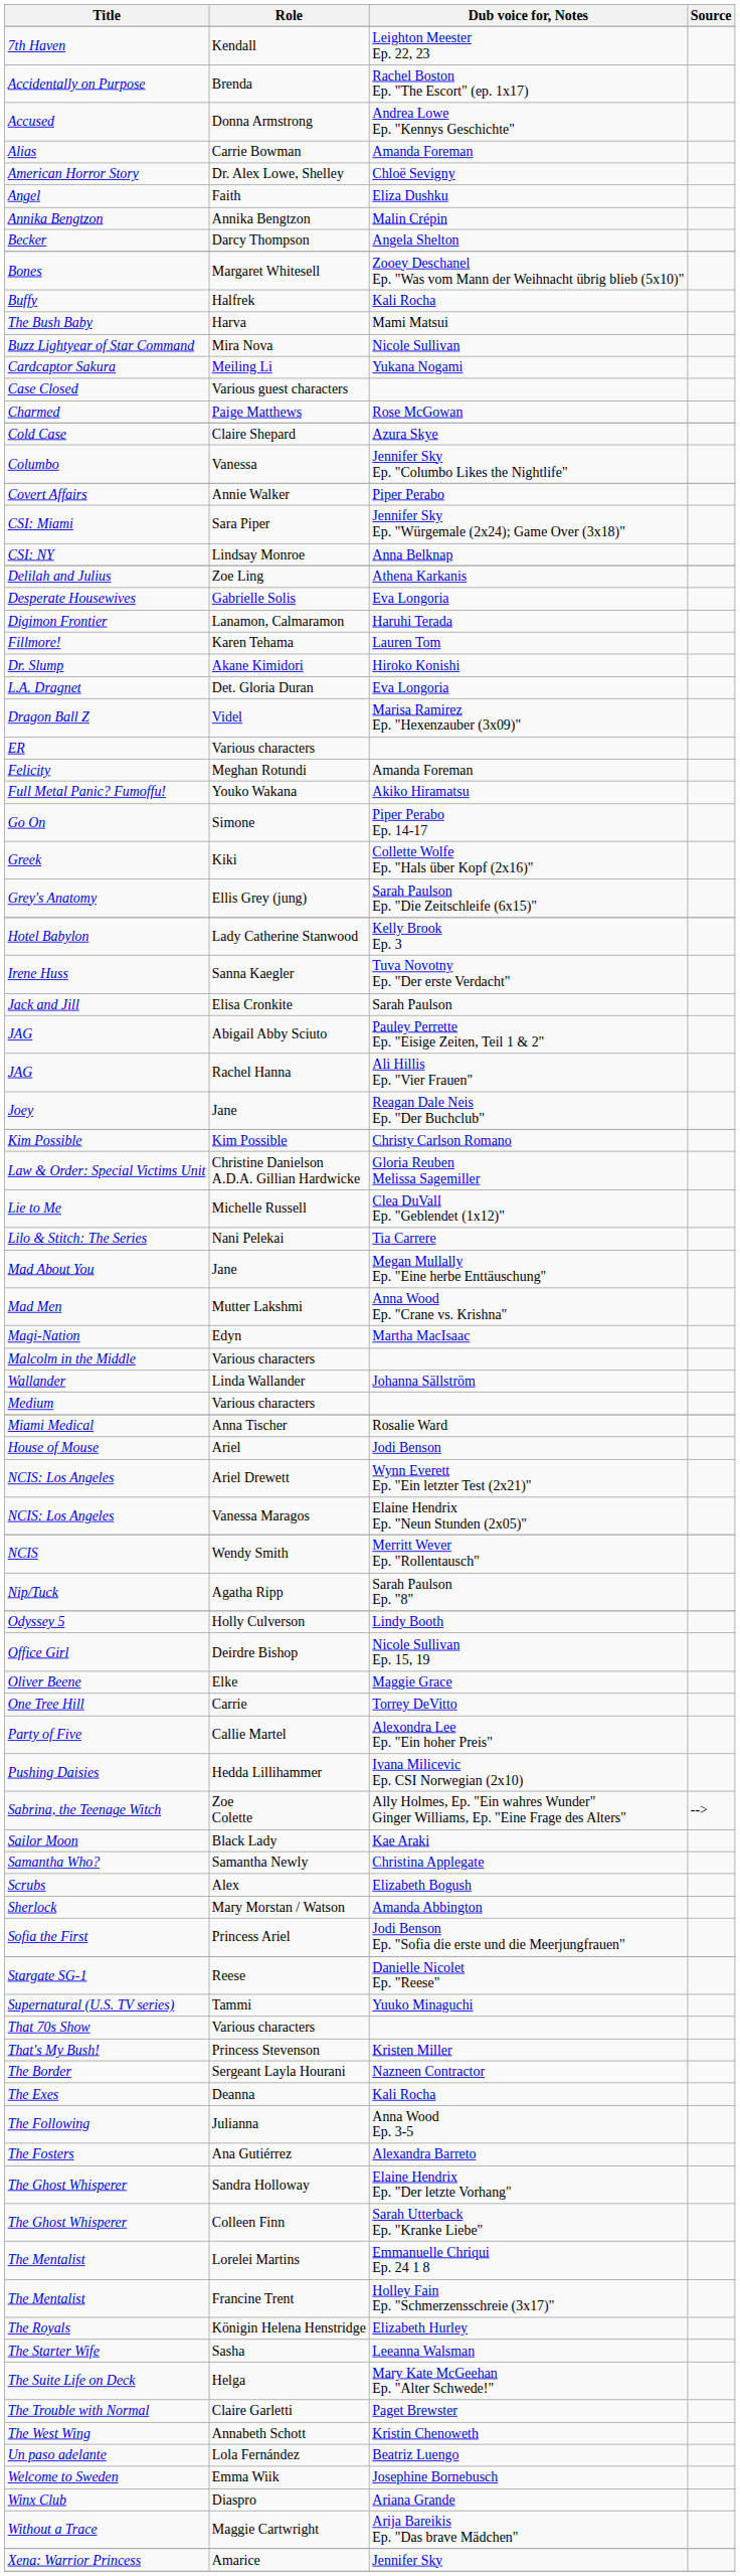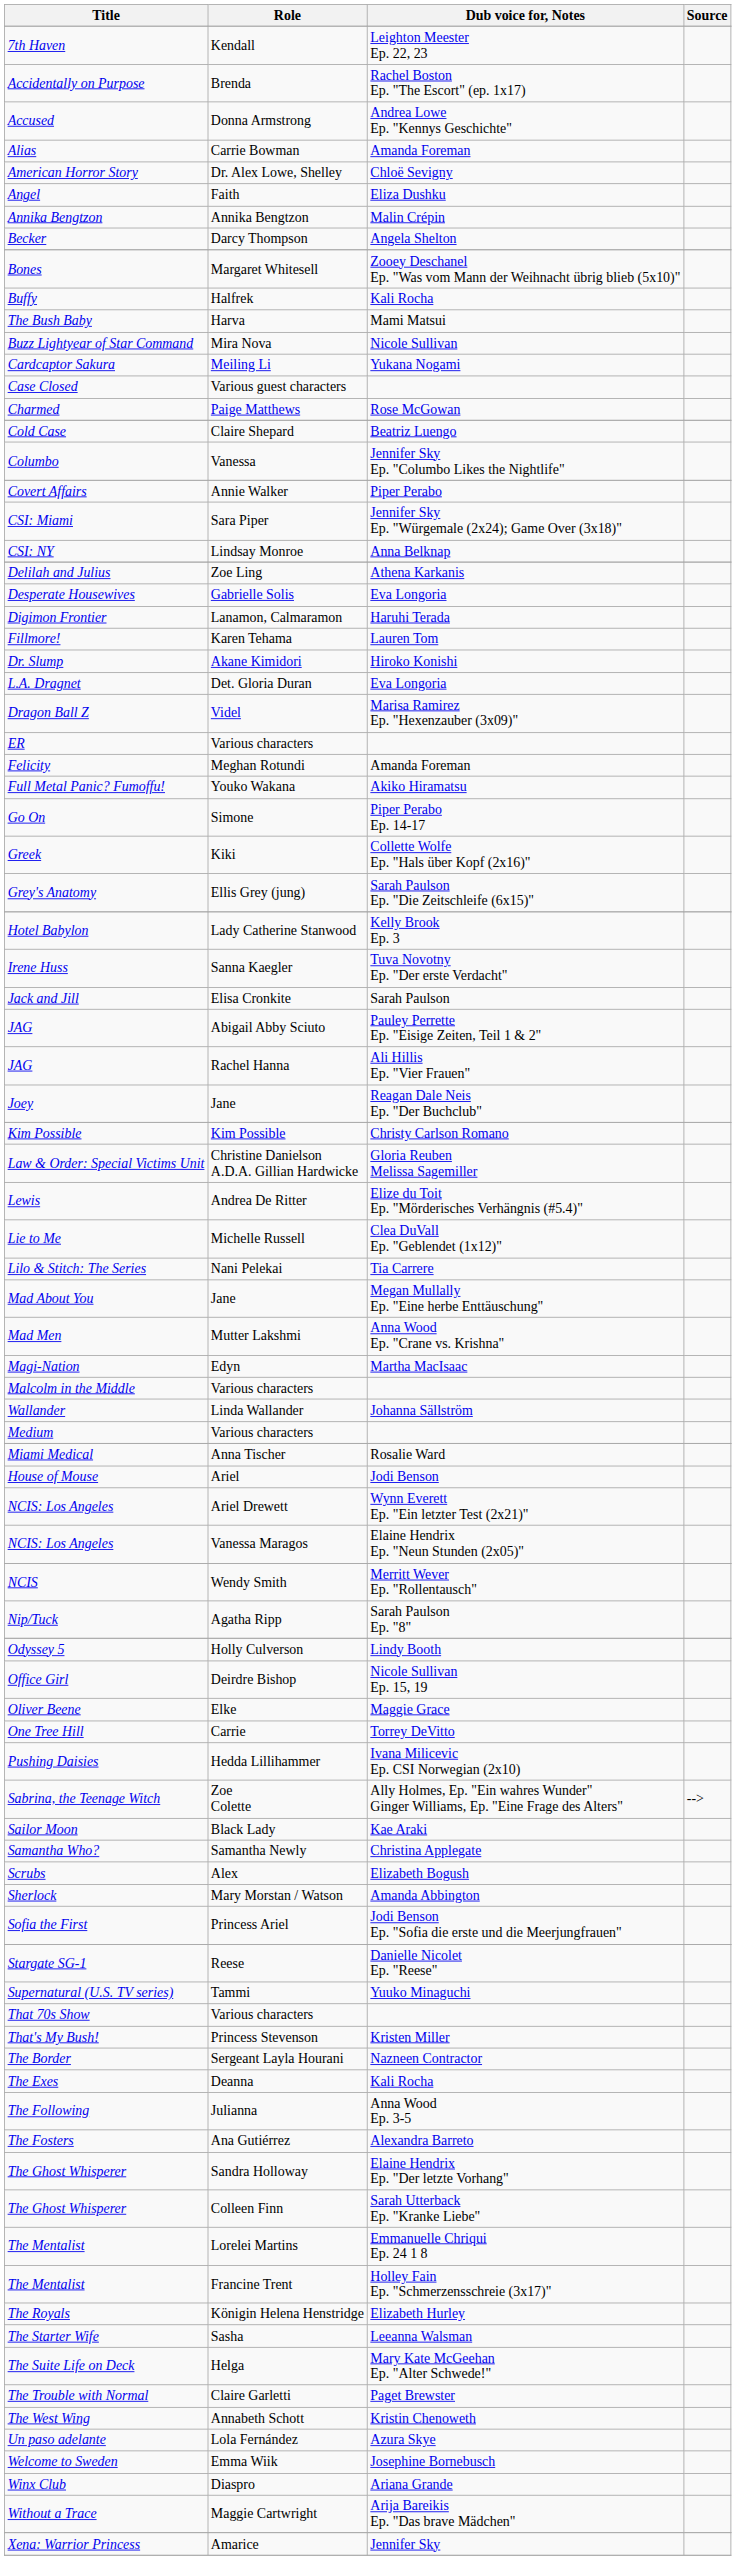 <table class="wikitable sortable plainrowheaders">
 <tr>
 <th>Title</th>
 <th>Role</th>
 <th>Dub voice for, Notes</th>
 <th class="unsortable">Source</th>
 </tr>
 <tr>
 </tr>
 <tr>
 <td><em><a href='#'>7th Haven</a></em></td>
 <td>Kendall</td>
 <td><a href='#'>Leighton Meester</a><br>Ep. 22, 23</td>
 <td></td>
 </tr>
 <tr>
 <td><em><a href='#'>Accidentally on Purpose</a></em></td>
 <td>Brenda</td>
 <td><a href='#'>Rachel Boston</a><br>Ep. "The Escort" (ep. 1x17)</td>
 <td></td>
 </tr>
 <tr>
 <td><em><a href='#'>Accused</a></em></td>
 <td>Donna Armstrong</td>
 <td><a href='#'>Andrea Lowe</a><br>Ep. "Kennys Geschichte"</td>
 <td></td>
 </tr>
 <tr>
 <td><em><a href='#'>Alias</a></em></td>
 <td>Carrie Bowman</td>
 <td><a href='#'>Amanda Foreman</a></td>
 <td></td>
 </tr>
 <tr>
 <td><em><a href='#'>American Horror Story</a></em></td>
 <td>Dr. Alex Lowe, Shelley</td>
 <td><a href='#'>Chloë Sevigny</a></td>
 <td></td>
 </tr>
 <tr>
 <td><em><a href='#'>Angel</a></em></td>
 <td>Faith</td>
 <td><a href='#'>Eliza Dushku</a></td>
 <td></td>
 </tr>
 <tr>
 <td><em><a href='#'>Annika Bengtzon</a></em></td>
 <td>Annika Bengtzon</td>
 <td><a href='#'>Malin Crépin</a></td>
 <td></td>
 </tr>
 <tr>
 <td><em><a href='#'>Becker</a></em></td>
 <td>Darcy Thompson</td>
 <td><a href='#'>Angela Shelton</a></td>
 <td></td>
 </tr>
 <tr>
 </tr>
 <tr>
 <td><em><a href='#'>Bones</a></em></td>
 <td>Margaret Whitesell</td>
 <td><a href='#'>Zooey Deschanel</a><br> Ep. "Was vom Mann der Weihnacht übrig blieb (5x10)"</td>
 <td></td>
 </tr>
 <tr>
 <td><em><a href='#'>Buffy</a></em></td>
 <td>Halfrek</td>
 <td><a href='#'>Kali Rocha</a></td>
 <td></td>
 </tr>
 <tr>
 <td><em><a href='#'>The Bush Baby</a></em></td>
 <td>Harva</td>
 <td>Mami Matsui</td>
 <td></td>
 </tr>
 <tr>
 <td><em><a href='#'>Buzz Lightyear of Star Command</a></em></td>
 <td>Mira Nova</td>
 <td><a href='#'>Nicole Sullivan</a></td>
 <td></td>
 </tr>
 <tr>
 <td><em><a href='#'>Cardcaptor Sakura</a></em></td>
 <td><a href='#'>Meiling Li</a></td>
 <td><a href='#'>Yukana Nogami</a></td>
 <td></td>
 </tr>
 <tr>
 <td><em><a href='#'>Case Closed</a></em></td>
 <td>Various guest characters</td>
 <td></td>
 <td></td>
 </tr>
 <tr>
 <td><em><a href='#'>Charmed</a></em></td>
 <td><a href='#'>Paige Matthews</a></td>
 <td><a href='#'>Rose McGowan</a></td>
 <td></td>
 </tr>
 <tr>
 </tr>
 <tr>
 <td><em><a href='#'>Cold Case</a></em></td>
 <td>Claire Shepard</td>
-<td><a href='#'>Azura Skye</a></td>
+<td><a href='#'>Beatriz Luengo</a></td>
 <td></td>
 </tr>
 <tr>
 <td><em><a href='#'>Columbo</a></em></td>
 <td>Vanessa</td>
 <td><a href='#'>Jennifer Sky</a><br>Ep. "Columbo Likes the Nightlife"</td>
 <td></td>
 </tr>
 <tr>
 </tr>
 <tr>
 <td><em><a href='#'>Covert Affairs</a></em></td>
 <td>Annie Walker</td>
 <td><a href='#'>Piper Perabo</a></td>
 <td></td>
 </tr>
 <tr>
 <td><em><a href='#'>CSI: Miami</a></em></td>
 <td>Sara Piper</td>
 <td><a href='#'>Jennifer Sky</a><br> Ep. "Würgemale (2x24); Game Over (3x18)"</td>
 <td></td>
 </tr>
 <tr>
 <td><em><a href='#'>CSI: NY</a></em></td>
 <td>Lindsay Monroe</td>
 <td><a href='#'>Anna Belknap</a></td>
 <td></td>
 </tr>
 <tr>
 </tr>
 <tr>
 <td><em><a href='#'>Delilah and Julius</a></em></td>
 <td>Zoe Ling</td>
 <td><a href='#'>Athena Karkanis</a></td>
 <td></td>
 </tr>
 <tr>
 <td><em><a href='#'>Desperate Housewives</a></em></td>
 <td><a href='#'>Gabrielle Solis</a></td>
 <td><a href='#'>Eva Longoria</a></td>
 <td></td>
 </tr>
 <tr>
 <td><em><a href='#'>Digimon Frontier</a></em></td>
 <td>Lanamon, Calmaramon</td>
 <td><a href='#'>Haruhi Terada</a></td>
 <td></td>
 </tr>
 <tr>
 <td><em><a href='#'>Fillmore!</a></em></td>
 <td>Karen Tehama</td>
 <td><a href='#'>Lauren Tom</a></td>
 <td></td>
 </tr>
 <tr>
 <td><em><a href='#'>Dr. Slump</a></em></td>
 <td><a href='#'>Akane Kimidori</a></td>
 <td><a href='#'>Hiroko Konishi</a></td>
 <td></td>
 </tr>
 <tr>
 <td><em><a href='#'>L.A. Dragnet</a></em></td>
 <td>Det. Gloria Duran</td>
 <td><a href='#'>Eva Longoria</a></td>
 <td></td>
 </tr>
 <tr>
 <td><em><a href='#'>Dragon Ball Z</a></em></td>
 <td><a href='#'>Videl</a></td>
 <td><a href='#'>Marisa Ramirez</a><br>Ep. "Hexenzauber (3x09)"</td>
 <td></td>
 </tr>
 <tr>
 <td><em><a href='#'>ER</a></em></td>
 <td>Various characters</td>
 <td></td>
 <td></td>
 </tr>
 <tr>
 <td><em><a href='#'>Felicity</a></em></td>
 <td>Meghan Rotundi</td>
 <td>Amanda Foreman</td>
 <td></td>
 </tr>
 <tr>
 <td><em><a href='#'>Full Metal Panic? Fumoffu!</a></em></td>
 <td>Youko Wakana</td>
 <td><a href='#'>Akiko Hiramatsu</a></td>
 <td></td>
 </tr>
 <tr>
 <td><em><a href='#'>Go On</a></em></td>
 <td>Simone</td>
 <td><a href='#'>Piper Perabo</a><br>Ep. 14-17</td>
 <td></td>
 </tr>
 <tr>
 <td><em><a href='#'>Greek</a></em></td>
 <td>Kiki</td>
 <td><a href='#'>Collette Wolfe</a><br>Ep. "Hals über Kopf (2x16)"</td>
 <td></td>
 </tr>
 <tr>
 <td><em><a href='#'>Grey's Anatomy</a></em></td>
 <td>Ellis Grey (jung)</td>
 <td><a href='#'>Sarah Paulson</a><br>Ep. "Die Zeitschleife (6x15)"</td>
 <td></td>
 </tr>
 <tr>
 </tr>
 <tr>
 </tr>
 <tr>
 </tr>
 <tr>
 </tr>
 <tr>
 <td><em><a href='#'>Hotel Babylon</a></em></td>
 <td>Lady Catherine Stanwood</td>
 <td><a href='#'>Kelly Brook</a><br>Ep. 3</td>
 <td></td>
 </tr>
 <tr>
 <td><em><a href='#'>Irene Huss</a></em></td>
 <td>Sanna Kaegler</td>
 <td><a href='#'>Tuva Novotny</a><br>Ep. "Der erste Verdacht"</td>
 <td></td>
 </tr>
 <tr>
 <td><em><a href='#'>Jack and Jill</a></em></td>
 <td>Elisa Cronkite</td>
 <td>Sarah Paulson</td>
 <td></td>
 </tr>
 <tr>
 <td><em><a href='#'>JAG</a></em></td>
 <td>Abigail Abby Sciuto</td>
 <td><a href='#'>Pauley Perrette</a><br>Ep. "Eisige Zeiten, Teil 1 & 2"</td>
 <td></td>
 </tr>
 <tr>
 <td><em><a href='#'>JAG</a></em></td>
 <td>Rachel Hanna</td>
 <td><a href='#'>Ali Hillis</a><br>Ep. "Vier Frauen"</td>
 <td></td>
 </tr>
 <tr>
 <td><em><a href='#'>Joey</a></em></td>
 <td>Jane</td>
 <td><a href='#'>Reagan Dale Neis</a><br>Ep. "Der Buchclub"</td>
 <td></td>
 </tr>
 <tr>
 </tr>
 <tr>
 <td><em><a href='#'>Kim Possible</a></em></td>
 <td><a href='#'>Kim Possible</a></td>
 <td><a href='#'>Christy Carlson Romano</a></td>
 <td></td>
 </tr>
 <tr>
 <td><em><a href='#'>Law & Order: Special Victims Unit</a></em></td>
 <td>Christine Danielson<br>A.D.A. Gillian Hardwicke</td>
 <td><a href='#'>Gloria Reuben</a><br><a href='#'>Melissa Sagemiller</a></td>
 <td></td>
 </tr>
 <tr>
+<td><em><a href='#'>Lewis</a></em></td>
+<td>Andrea De Ritter</td>
+<td><a href='#'>Elize du Toit</a><br>Ep. "Mörderisches Verhängnis (#5.4)"</td>
+<td></td>
+</tr>
+<tr>
 <td><em><a href='#'>Lie to Me</a></em></td>
 <td>Michelle Russell</td>
 <td><a href='#'>Clea DuVall</a><br>Ep. "Geblendet (1x12)"</td>
 <td></td>
 </tr>
 <tr>
 <td><em><a href='#'>Lilo & Stitch: The Series</a></em></td>
 <td>Nani Pelekai</td>
 <td><a href='#'>Tia Carrere</a></td>
 <td></td>
 </tr>
 <tr>
 <td><em><a href='#'>Mad About You</a></em></td>
 <td>Jane</td>
 <td><a href='#'>Megan Mullally</a><br>Ep. "Eine herbe Enttäuschung"</td>
 <td></td>
 </tr>
 <tr>
 <td><em><a href='#'>Mad Men</a></em></td>
 <td>Mutter Lakshmi</td>
 <td><a href='#'>Anna Wood</a><br>Ep. "Crane vs. Krishna"</td>
 <td></td>
 </tr>
 <tr>
 <td><em><a href='#'>Magi-Nation</a></em></td>
 <td>Edyn</td>
 <td><a href='#'>Martha MacIsaac</a></td>
 <td></td>
 </tr>
 <tr>
 <td><em><a href='#'>Malcolm in the Middle</a></em></td>
 <td>Various characters</td>
 <td></td>
 <td></td>
 </tr>
 <tr>
 <td><em><a href='#'>Wallander</a></em></td>
 <td>Linda Wallander</td>
 <td><a href='#'>Johanna Sällström</a></td>
 <td></td>
 </tr>
 <tr>
 <td><em><a href='#'>Medium</a></em></td>
 <td>Various characters</td>
 <td></td>
 <td></td>
 </tr>
 <tr>
 </tr>
 <tr>
 <td><em><a href='#'>Miami Medical</a></em></td>
 <td>Anna Tischer</td>
 <td>Rosalie Ward</td>
 <td></td>
 </tr>
 <tr>
 <td><em><a href='#'>House of Mouse</a></em></td>
 <td>Ariel</td>
 <td><a href='#'>Jodi Benson</a></td>
 <td></td>
 </tr>
 <tr>
 <td><em><a href='#'>NCIS: Los Angeles</a></em></td>
 <td>Ariel Drewett</td>
 <td><a href='#'>Wynn Everett</a><br>Ep. "Ein letzter Test (2x21)"</td>
 <td></td>
 </tr>
 <tr>
 <td><em><a href='#'>NCIS: Los Angeles</a></em></td>
 <td>Vanessa Maragos</td>
 <td>Elaine Hendrix<br> Ep. "Neun Stunden (2x05)"</td>
 <td></td>
 </tr>
 <tr>
 </tr>
 <tr>
 <td><em><a href='#'>NCIS</a></em></td>
 <td>Wendy Smith</td>
 <td><a href='#'>Merritt Wever</a><br>Ep. "Rollentausch"</td>
 <td></td>
 </tr>
 <tr>
 <td><em><a href='#'>Nip/Tuck</a></em></td>
 <td>Agatha Ripp</td>
 <td>Sarah Paulson<br>Ep. "8"</td>
 <td></td>
 </tr>
 <tr>
 </tr>
 <tr>
 <td><em><a href='#'>Odyssey 5</a></em></td>
 <td>Holly Culverson</td>
 <td><a href='#'>Lindy Booth</a></td>
 <td></td>
 </tr>
 <tr>
 <td><em><a href='#'>Office Girl</a></em></td>
 <td>Deirdre Bishop</td>
 <td><a href='#'>Nicole Sullivan</a><br>Ep. 15, 19</td>
 <td></td>
 </tr>
 <tr>
 <td><em><a href='#'>Oliver Beene</a></em></td>
 <td>Elke</td>
 <td><a href='#'>Maggie Grace</a></td>
 <td></td>
 </tr>
 <tr>
 <td><em><a href='#'>One Tree Hill</a></em></td>
 <td>Carrie</td>
 <td><a href='#'>Torrey DeVitto</a></td>
-<td></td>
-</tr>
-<tr>
-<td><em><a href='#'>Party of Five</a></em></td>
-<td>Callie Martel</td>
-<td><a href='#'>Alexondra Lee</a><br>Ep. "Ein hoher Preis"</td>
 <td></td>
 </tr>
 <tr>
 <td><em><a href='#'>Pushing Daisies</a></em></td>
 <td>Hedda Lillihammer</td>
 <td><a href='#'>Ivana Milicevic</a><br>Ep. CSI Norwegian (2x10)</td>
 <td></td>
 </tr>
 <tr>
 <td><em><a href='#'>Sabrina, the Teenage Witch</a></em></td>
 <td>Zoe<br>Colette</td>
 <td>Ally Holmes, Ep. "Ein wahres Wunder"<br>Ginger Williams, Ep. "Eine Frage des Alters"</td>
 <td> --></td>
 </tr>
 <tr>
 <td><em><a href='#'>Sailor Moon</a></em></td>
 <td>Black Lady</td>
 <td><a href='#'>Kae Araki</a></td>
 <td></td>
 </tr>
 <tr>
 <td><em><a href='#'>Samantha Who?</a></em></td>
 <td>Samantha Newly</td>
 <td><a href='#'>Christina Applegate</a></td>
 <td></td>
 </tr>
 <tr>
 <td><em><a href='#'>Scrubs</a></em></td>
 <td>Alex</td>
 <td><a href='#'>Elizabeth Bogush</a></td>
 <td></td>
 </tr>
 <tr>
 <td><em><a href='#'>Sherlock</a></em></td>
 <td>Mary Morstan / Watson</td>
 <td><a href='#'>Amanda Abbington</a></td>
 <td></td>
 </tr>
 <tr>
 <td><em><a href='#'>Sofia the First</a></em></td>
 <td>Princess Ariel</td>
 <td><a href='#'>Jodi Benson</a><br>Ep. "Sofia die erste und die Meerjungfrauen"</td>
 <td></td>
 </tr>
 <tr>
 </tr>
 <tr>
 <td><em><a href='#'>Stargate SG-1</a></em></td>
 <td>Reese</td>
 <td><a href='#'>Danielle Nicolet</a><br>Ep. "Reese"</td>
 <td></td>
 </tr>
 <tr>
 <td><em><a href='#'>Supernatural (U.S. TV series)</a></em></td>
 <td>Tammi</td>
 <td><a href='#'>Yuuko Minaguchi</a></td>
 <td></td>
 </tr>
 <tr>
 <td><em><a href='#'>That 70s Show</a></em></td>
 <td>Various characters</td>
 <td></td>
 <td></td>
 </tr>
 <tr>
 <td><em><a href='#'>That's My Bush!</a></em></td>
 <td>Princess Stevenson</td>
 <td><a href='#'>Kristen Miller</a></td>
 <td></td>
 </tr>
 <tr>
 <td><em><a href='#'>The Border</a></em></td>
 <td>Sergeant Layla Hourani</td>
 <td><a href='#'>Nazneen Contractor</a></td>
 <td></td>
 </tr>
 <tr>
 <td><em><a href='#'>The Exes</a></em></td>
 <td>Deanna</td>
 <td><a href='#'>Kali Rocha</a></td>
 <td></td>
 </tr>
 <tr>
 <td><em><a href='#'>The Following</a></em></td>
 <td>Julianna</td>
 <td>Anna Wood<br>Ep. 3-5</td>
 <td></td>
 </tr>
 <tr>
 <td><em><a href='#'>The Fosters</a></em></td>
 <td>Ana Gutiérrez</td>
 <td><a href='#'>Alexandra Barreto</a></td>
 <td></td>
 </tr>
 <tr>
 <td><em><a href='#'>The Ghost Whisperer</a></em></td>
 <td>Sandra Holloway</td>
 <td><a href='#'>Elaine Hendrix</a><br>Ep. "Der letzte Vorhang"</td>
 <td></td>
 </tr>
 <tr>
 <td><em><a href='#'>The Ghost Whisperer</a></em></td>
 <td>Colleen Finn</td>
 <td><a href='#'>Sarah Utterback</a><br>Ep. "Kranke Liebe"</td>
 <td></td>
 </tr>
 <tr>
 <td><em><a href='#'>The Mentalist</a></em></td>
 <td>Lorelei Martins</td>
 <td><a href='#'>Emmanuelle Chriqui</a><br>Ep. 24 1 8</td>
 <td></td>
 </tr>
 <tr>
 <td><em><a href='#'>The Mentalist</a></em></td>
 <td>Francine Trent</td>
 <td><a href='#'>Holley Fain</a><br>Ep. "Schmerzensschreie (3x17)"</td>
 <td></td>
 </tr>
 <tr>
 <td><em><a href='#'>The Royals</a></em></td>
 <td>Königin Helena Henstridge</td>
 <td><a href='#'>Elizabeth Hurley</a></td>
 <td></td>
 </tr>
 <tr>
 <td><em><a href='#'>The Starter Wife</a></em></td>
 <td>Sasha</td>
 <td><a href='#'>Leeanna Walsman</a></td>
 <td></td>
 </tr>
 <tr>
 <td><em><a href='#'>The Suite Life on Deck</a></em></td>
 <td>Helga</td>
 <td><a href='#'>Mary Kate McGeehan</a><br>Ep. "Alter Schwede!"</td>
 <td></td>
 </tr>
 <tr>
 <td><em><a href='#'>The Trouble with Normal</a></em></td>
 <td>Claire Garletti</td>
 <td><a href='#'>Paget Brewster</a></td>
 <td></td>
 </tr>
 <tr>
 <td><em><a href='#'>The West Wing</a></em></td>
 <td>Annabeth Schott</td>
 <td><a href='#'>Kristin Chenoweth</a></td>
 <td></td>
 </tr>
 <tr>
 <td><em><a href='#'>Un paso adelante</a></em></td>
 <td>Lola Fernández</td>
-<td><a href='#'>Beatriz Luengo</a></td>
+<td><a href='#'>Azura Skye</a></td>
 <td></td>
 </tr>
 <tr>
 <td><em><a href='#'>Welcome to Sweden</a></em></td>
 <td>Emma Wiik</td>
 <td><a href='#'>Josephine Bornebusch</a></td>
 <td></td>
 </tr>
 <tr>
 <td><em><a href='#'>Winx Club</a></em></td>
 <td>Diaspro</td>
 <td><a href='#'>Ariana Grande</a></td>
 <td></td>
 </tr>
 <tr>
 <td><em><a href='#'>Without a Trace</a></em></td>
 <td>Maggie Cartwright</td>
 <td><a href='#'>Arija Bareikis</a><br>Ep. "Das brave Mädchen"</td>
 <td></td>
 </tr>
 <tr>
 </tr>
 <tr>
 <td><em><a href='#'>Xena: Warrior Princess</a></em></td>
 <td>Amarice</td>
 <td><a href='#'>Jennifer Sky</a></td>
 <td></td>
 </tr>
 <tr>
 </tr>
 </table>
